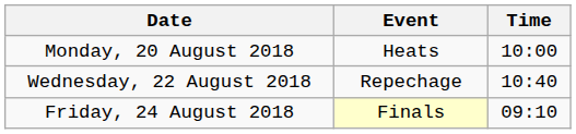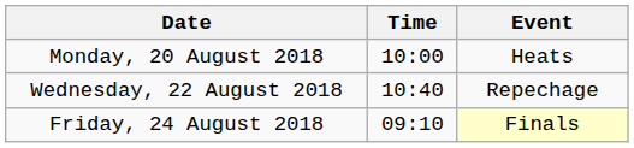 <table class = "wikitable" style="text-align:center;">
 <tr>
 <th width=220>Date</th>
+<th width=50>Time</th>
 <th width=100>Event</th>
-<th width=50>Time</th>
 </tr>
 <tr>
 <td>Monday, 20 August 2018</td>
+<td>10:00</td>
 <td>Heats</td>
-<td>10:00</td>
 </tr>
 <tr>
 <td>Wednesday, 22 August 2018</td>
+<td>10:40</td>
 <td>Repechage</td>
-<td>10:40</td>
 </tr>
 <tr>
 <td>Friday, 24 August 2018</td>
+<td>09:10</td>
 <td bgcolor=ffffcc>Finals</td>
-<td>09:10</td>
 </tr>
 </table>
